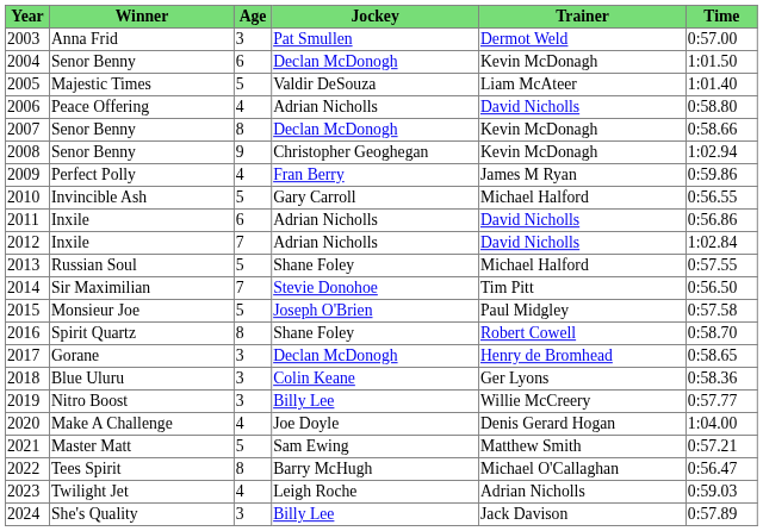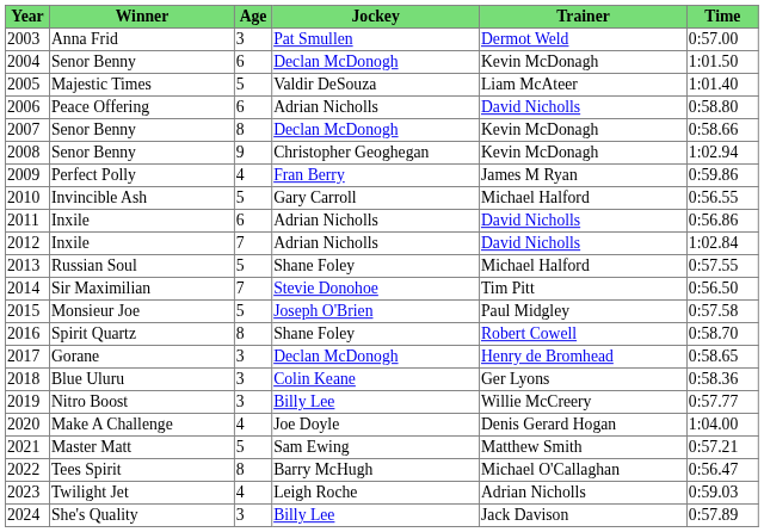 <table class = "sortable" | border="1" style="border-collapse: collapse; font-size:90%">
 <tr bgcolor="#77dd77" align="center">
 <th style="width:36px"><strong>Year</strong></th>
 <th style="width:160px"><strong>Winner</strong></th>
 <th style="width:30px"><strong>Age</strong></th>
 <th style="width:180px"><strong>Jockey</strong></th>
 <th style="width:180px"><strong>Trainer</strong></th>
 <th style="width:60px"><strong>Time</strong></th>
 </tr>
 <tr>
 <td>2003</td>
 <td>Anna Frid</td>
 <td>3</td>
 <td><a href='#'>Pat Smullen</a></td>
 <td><a href='#'>Dermot Weld</a></td>
 <td>0:57.00</td>
 </tr>
 <tr>
 <td>2004</td>
 <td>Senor Benny</td>
 <td>6</td>
 <td><a href='#'>Declan McDonogh</a></td>
 <td>Kevin McDonagh</td>
 <td>1:01.50</td>
 </tr>
 <tr>
 <td>2005</td>
 <td>Majestic Times</td>
 <td>5</td>
 <td>Valdir DeSouza</td>
 <td>Liam McAteer</td>
 <td>1:01.40</td>
 </tr>
 <tr>
 <td>2006</td>
 <td>Peace Offering</td>
-<td>4</td>
+<td>6</td>
 <td>Adrian Nicholls</td>
 <td><a href='#'>David Nicholls</a></td>
 <td>0:58.80</td>
 </tr>
 <tr>
 <td>2007</td>
 <td>Senor Benny</td>
 <td>8</td>
 <td><a href='#'>Declan McDonogh</a></td>
 <td>Kevin McDonagh</td>
 <td>0:58.66</td>
 </tr>
 <tr>
 <td>2008</td>
 <td>Senor Benny</td>
 <td>9</td>
 <td>Christopher Geoghegan</td>
 <td>Kevin McDonagh</td>
 <td>1:02.94</td>
 </tr>
 <tr>
 <td>2009</td>
 <td>Perfect Polly</td>
 <td>4</td>
 <td><a href='#'>Fran Berry</a></td>
 <td>James M Ryan</td>
 <td>0:59.86</td>
 </tr>
 <tr>
 <td>2010</td>
 <td>Invincible Ash</td>
 <td>5</td>
 <td>Gary Carroll</td>
 <td>Michael Halford</td>
 <td>0:56.55</td>
 </tr>
 <tr>
 <td>2011</td>
 <td>Inxile</td>
 <td>6</td>
 <td>Adrian Nicholls</td>
 <td><a href='#'>David Nicholls</a></td>
 <td>0:56.86</td>
 </tr>
 <tr>
 <td>2012</td>
 <td>Inxile</td>
 <td>7</td>
 <td>Adrian Nicholls</td>
 <td><a href='#'>David Nicholls</a></td>
 <td>1:02.84</td>
 </tr>
 <tr>
 <td>2013</td>
 <td>Russian Soul</td>
 <td>5</td>
 <td>Shane Foley</td>
 <td>Michael Halford</td>
 <td>0:57.55</td>
 </tr>
 <tr>
 <td>2014</td>
 <td>Sir Maximilian</td>
 <td>7</td>
 <td><a href='#'>Stevie Donohoe</a></td>
 <td>Tim Pitt</td>
 <td>0:56.50</td>
 </tr>
 <tr>
 <td>2015</td>
 <td>Monsieur Joe</td>
 <td>5</td>
 <td><a href='#'>Joseph O'Brien</a></td>
 <td>Paul Midgley</td>
 <td>0:57.58</td>
 </tr>
 <tr>
 <td>2016</td>
 <td>Spirit Quartz</td>
 <td>8</td>
 <td>Shane Foley</td>
 <td><a href='#'>Robert Cowell</a></td>
 <td>0:58.70</td>
 </tr>
 <tr>
 <td>2017</td>
 <td>Gorane</td>
 <td>3</td>
 <td><a href='#'>Declan McDonogh</a></td>
 <td><a href='#'>Henry de Bromhead</a></td>
 <td>0:58.65</td>
 </tr>
 <tr>
 <td>2018</td>
 <td>Blue Uluru</td>
 <td>3</td>
 <td><a href='#'>Colin Keane</a></td>
 <td>Ger Lyons</td>
 <td>0:58.36</td>
 </tr>
 <tr>
 <td>2019</td>
 <td>Nitro Boost</td>
 <td>3</td>
 <td><a href='#'>Billy Lee</a></td>
 <td>Willie McCreery</td>
 <td>0:57.77</td>
 </tr>
 <tr>
 <td>2020</td>
 <td>Make A Challenge</td>
 <td>4</td>
 <td>Joe Doyle</td>
 <td>Denis Gerard Hogan</td>
 <td>1:04.00</td>
 </tr>
 <tr>
 <td>2021</td>
 <td>Master Matt</td>
 <td>5</td>
 <td>Sam Ewing</td>
 <td>Matthew Smith</td>
 <td>0:57.21</td>
 </tr>
 <tr>
 <td>2022</td>
 <td>Tees Spirit</td>
 <td>8</td>
 <td>Barry McHugh</td>
 <td>Michael O'Callaghan</td>
 <td>0:56.47</td>
 </tr>
 <tr>
 <td>2023</td>
 <td>Twilight Jet</td>
 <td>4</td>
 <td>Leigh Roche</td>
 <td>Adrian Nicholls</td>
 <td>0:59.03</td>
 </tr>
 <tr>
 <td>2024</td>
 <td>She's Quality</td>
 <td>3</td>
 <td><a href='#'>Billy Lee</a></td>
 <td>Jack Davison</td>
 <td>0:57.89</td>
 </tr>
 </table>
